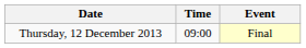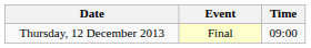 <table class = "wikitable" style="text-align:center;">
 <tr>
 <th width=220>Date</th>
+<th width=100>Event</th>
 <th width=50>Time</th>
-<th width=100>Event</th>
 </tr>
 <tr>
 <td>Thursday, 12 December 2013</td>
+<td bgcolor=ffffcc>Final</td>
 <td>09:00</td>
-<td bgcolor=ffffcc>Final</td>
 </tr>
 </table>
